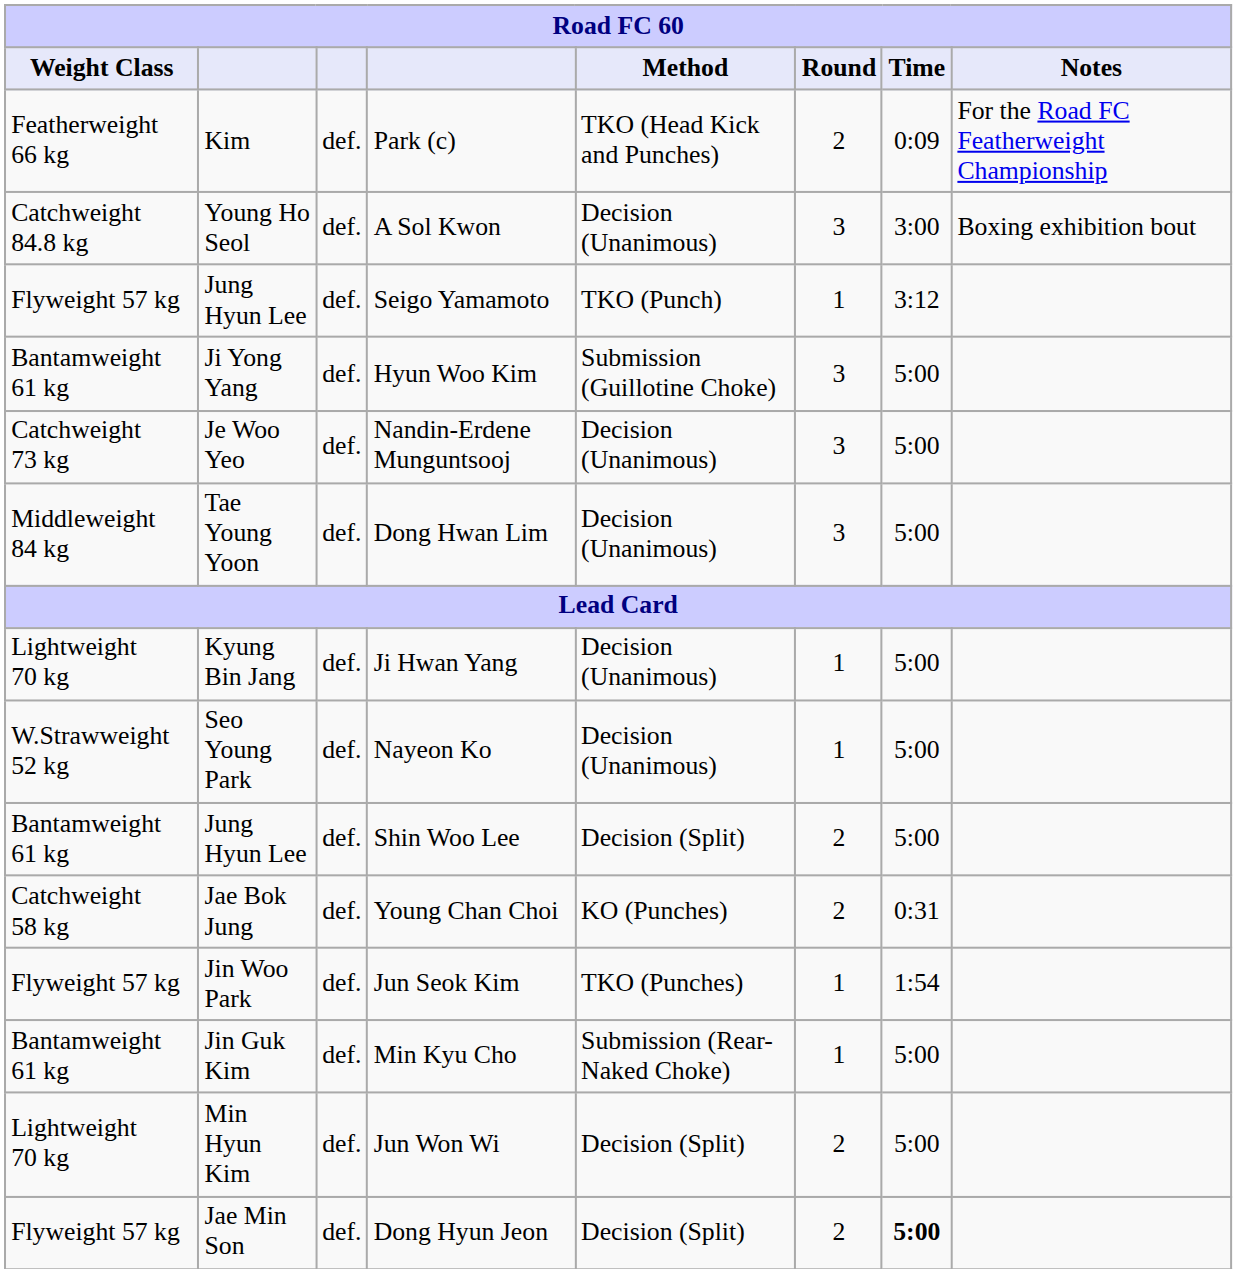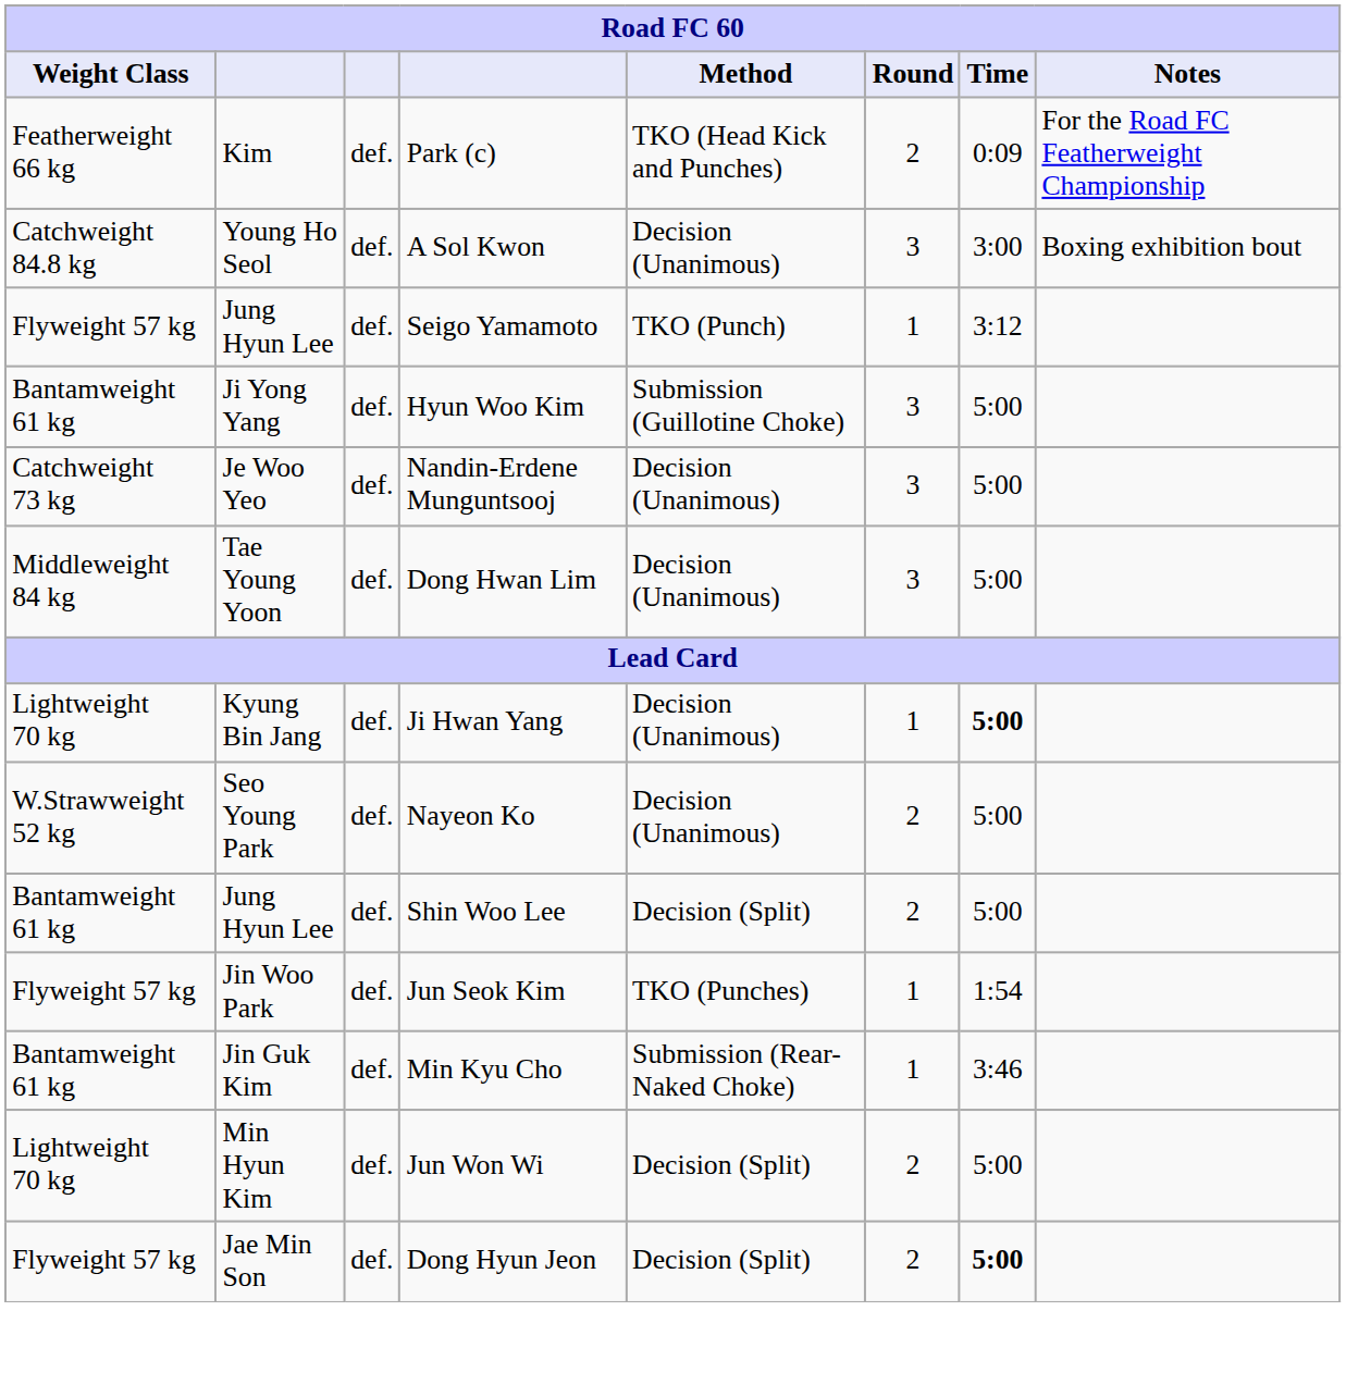 <table class="wikitable" style="font-size: 80%;">
 <tr>
 <th colspan="8" style="background-color: #ccf; color: #000080; text-align: center;"><strong>Road FC 60</strong></th>
 </tr>
 <tr>
 <th colspan="1" style="background-color: #E6E8FA; color: #000000; text-align: center;">Weight Class</th>
 <th colspan="1" style="background-color: #E6E8FA; color: #000000; text-align: center;"></th>
 <th colspan="1" style="background-color: #E6E8FA; color: #000000; text-align: center;"></th>
 <th colspan="1" style="background-color: #E6E8FA; color: #000000; text-align: center;"></th>
 <th colspan="1" style="background-color: #E6E8FA; color: #000000; text-align: center;">Method</th>
 <th colspan="1" style="background-color: #E6E8FA; color: #000000; text-align: center;">Round</th>
 <th colspan="1" style="background-color: #E6E8FA; color: #000000; text-align: center;">Time</th>
 <th colspan="1" style="background-color: #E6E8FA; color: #000000; text-align: center;">Notes</th>
 </tr>
 <tr>
 <td>Featherweight 66 kg</td>
 <td> Kim</td>
 <td align=center>def.</td>
 <td> Park (c)</td>
 <td>TKO (Head Kick and Punches)</td>
 <td align=center>2</td>
 <td align=center>0:09</td>
 <td>For the <a href='#'>Road FC Featherweight Championship</a></td>
 </tr>
 <tr>
 <td>Catchweight 84.8 kg</td>
 <td> Young Ho Seol</td>
 <td align=center>def.</td>
 <td> A Sol Kwon</td>
 <td>Decision (Unanimous)</td>
 <td align=center>3</td>
 <td align=center>3:00</td>
 <td>Boxing exhibition bout</td>
 </tr>
 <tr>
 <td>Flyweight 57 kg</td>
 <td> Jung Hyun Lee</td>
 <td align=center>def.</td>
 <td> Seigo Yamamoto</td>
 <td>TKO (Punch)</td>
 <td align=center>1</td>
 <td align=center>3:12</td>
 <td></td>
 </tr>
 <tr>
 <td>Bantamweight 61 kg</td>
 <td> Ji Yong Yang</td>
 <td align=center>def.</td>
 <td> Hyun Woo Kim</td>
 <td>Submission (Guillotine Choke)</td>
 <td align=center>3</td>
 <td align=center>5:00</td>
 <td></td>
 </tr>
 <tr>
 <td>Catchweight 73 kg</td>
 <td> Je Woo Yeo</td>
 <td align=center>def.</td>
 <td> Nandin-Erdene Munguntsooj</td>
 <td>Decision (Unanimous)</td>
 <td align=center>3</td>
 <td align=center>5:00</td>
 <td></td>
 </tr>
 <tr>
 <td>Middleweight 84 kg</td>
 <td> Tae Young Yoon</td>
 <td align=center>def.</td>
 <td> Dong Hwan Lim</td>
 <td>Decision (Unanimous)</td>
 <td align=center>3</td>
 <td align=center>5:00</td>
 <td></td>
 </tr>
 <tr>
 <th colspan="8" style="background-color: #ccf; color: #000080; text-align: center;"><strong>Lead Card</strong></th>
 </tr>
 <tr>
 <td>Lightweight 70 kg</td>
 <td> Kyung Bin Jang</td>
 <td align=center>def.</td>
 <td> Ji Hwan Yang</td>
 <td>Decision (Unanimous)</td>
 <td align=center>1</td>
-<td align=center>5:00</td>
+<td align=center><strong>5:00</strong></td>
 <td></td>
 </tr>
 <tr>
 <td>W.Strawweight 52 kg</td>
 <td> Seo Young Park</td>
 <td align=center>def.</td>
 <td> Nayeon Ko</td>
 <td>Decision (Unanimous)</td>
-<td align=center>1</td>
+<td align=center>2</td>
 <td align=center>5:00</td>
 <td></td>
 </tr>
 <tr>
 <td>Bantamweight 61 kg</td>
 <td> Jung Hyun Lee</td>
 <td align=center>def.</td>
 <td> Shin Woo Lee</td>
 <td>Decision (Split)</td>
 <td align=center>2</td>
 <td align=center>5:00</td>
-<td></td>
-</tr>
-<tr>
-<td>Catchweight 58 kg</td>
-<td> Jae Bok Jung</td>
-<td align=center>def.</td>
-<td> Young Chan Choi</td>
-<td>KO (Punches)</td>
-<td align=center>2</td>
-<td align=center>0:31</td>
 <td></td>
 </tr>
 <tr>
 <td>Flyweight 57 kg</td>
 <td> Jin Woo Park</td>
 <td align=center>def.</td>
 <td> Jun Seok Kim</td>
 <td>TKO (Punches)</td>
 <td align=center>1</td>
 <td align=center>1:54</td>
 <td></td>
 </tr>
 <tr>
 <td>Bantamweight 61 kg</td>
 <td> Jin Guk Kim</td>
 <td align=center>def.</td>
 <td> Min Kyu Cho</td>
 <td>Submission (Rear-Naked Choke)</td>
 <td align=center>1</td>
-<td align=center>5:00</td>
+<td align=center>3:46</td>
 <td></td>
 </tr>
 <tr>
 <td>Lightweight 70 kg</td>
 <td> Min Hyun Kim</td>
 <td align=center>def.</td>
 <td> Jun Won Wi</td>
 <td>Decision (Split)</td>
 <td align=center>2</td>
 <td align=center>5:00</td>
 <td></td>
 </tr>
 <tr>
 <td>Flyweight 57 kg</td>
 <td> Jae Min Son</td>
 <td align=center>def.</td>
 <td> Dong Hyun Jeon</td>
 <td>Decision (Split)</td>
 <td align=center>2</td>
 <td align=center><strong>5:00</strong></td>
 <td></td>
 </tr>
 </table>
